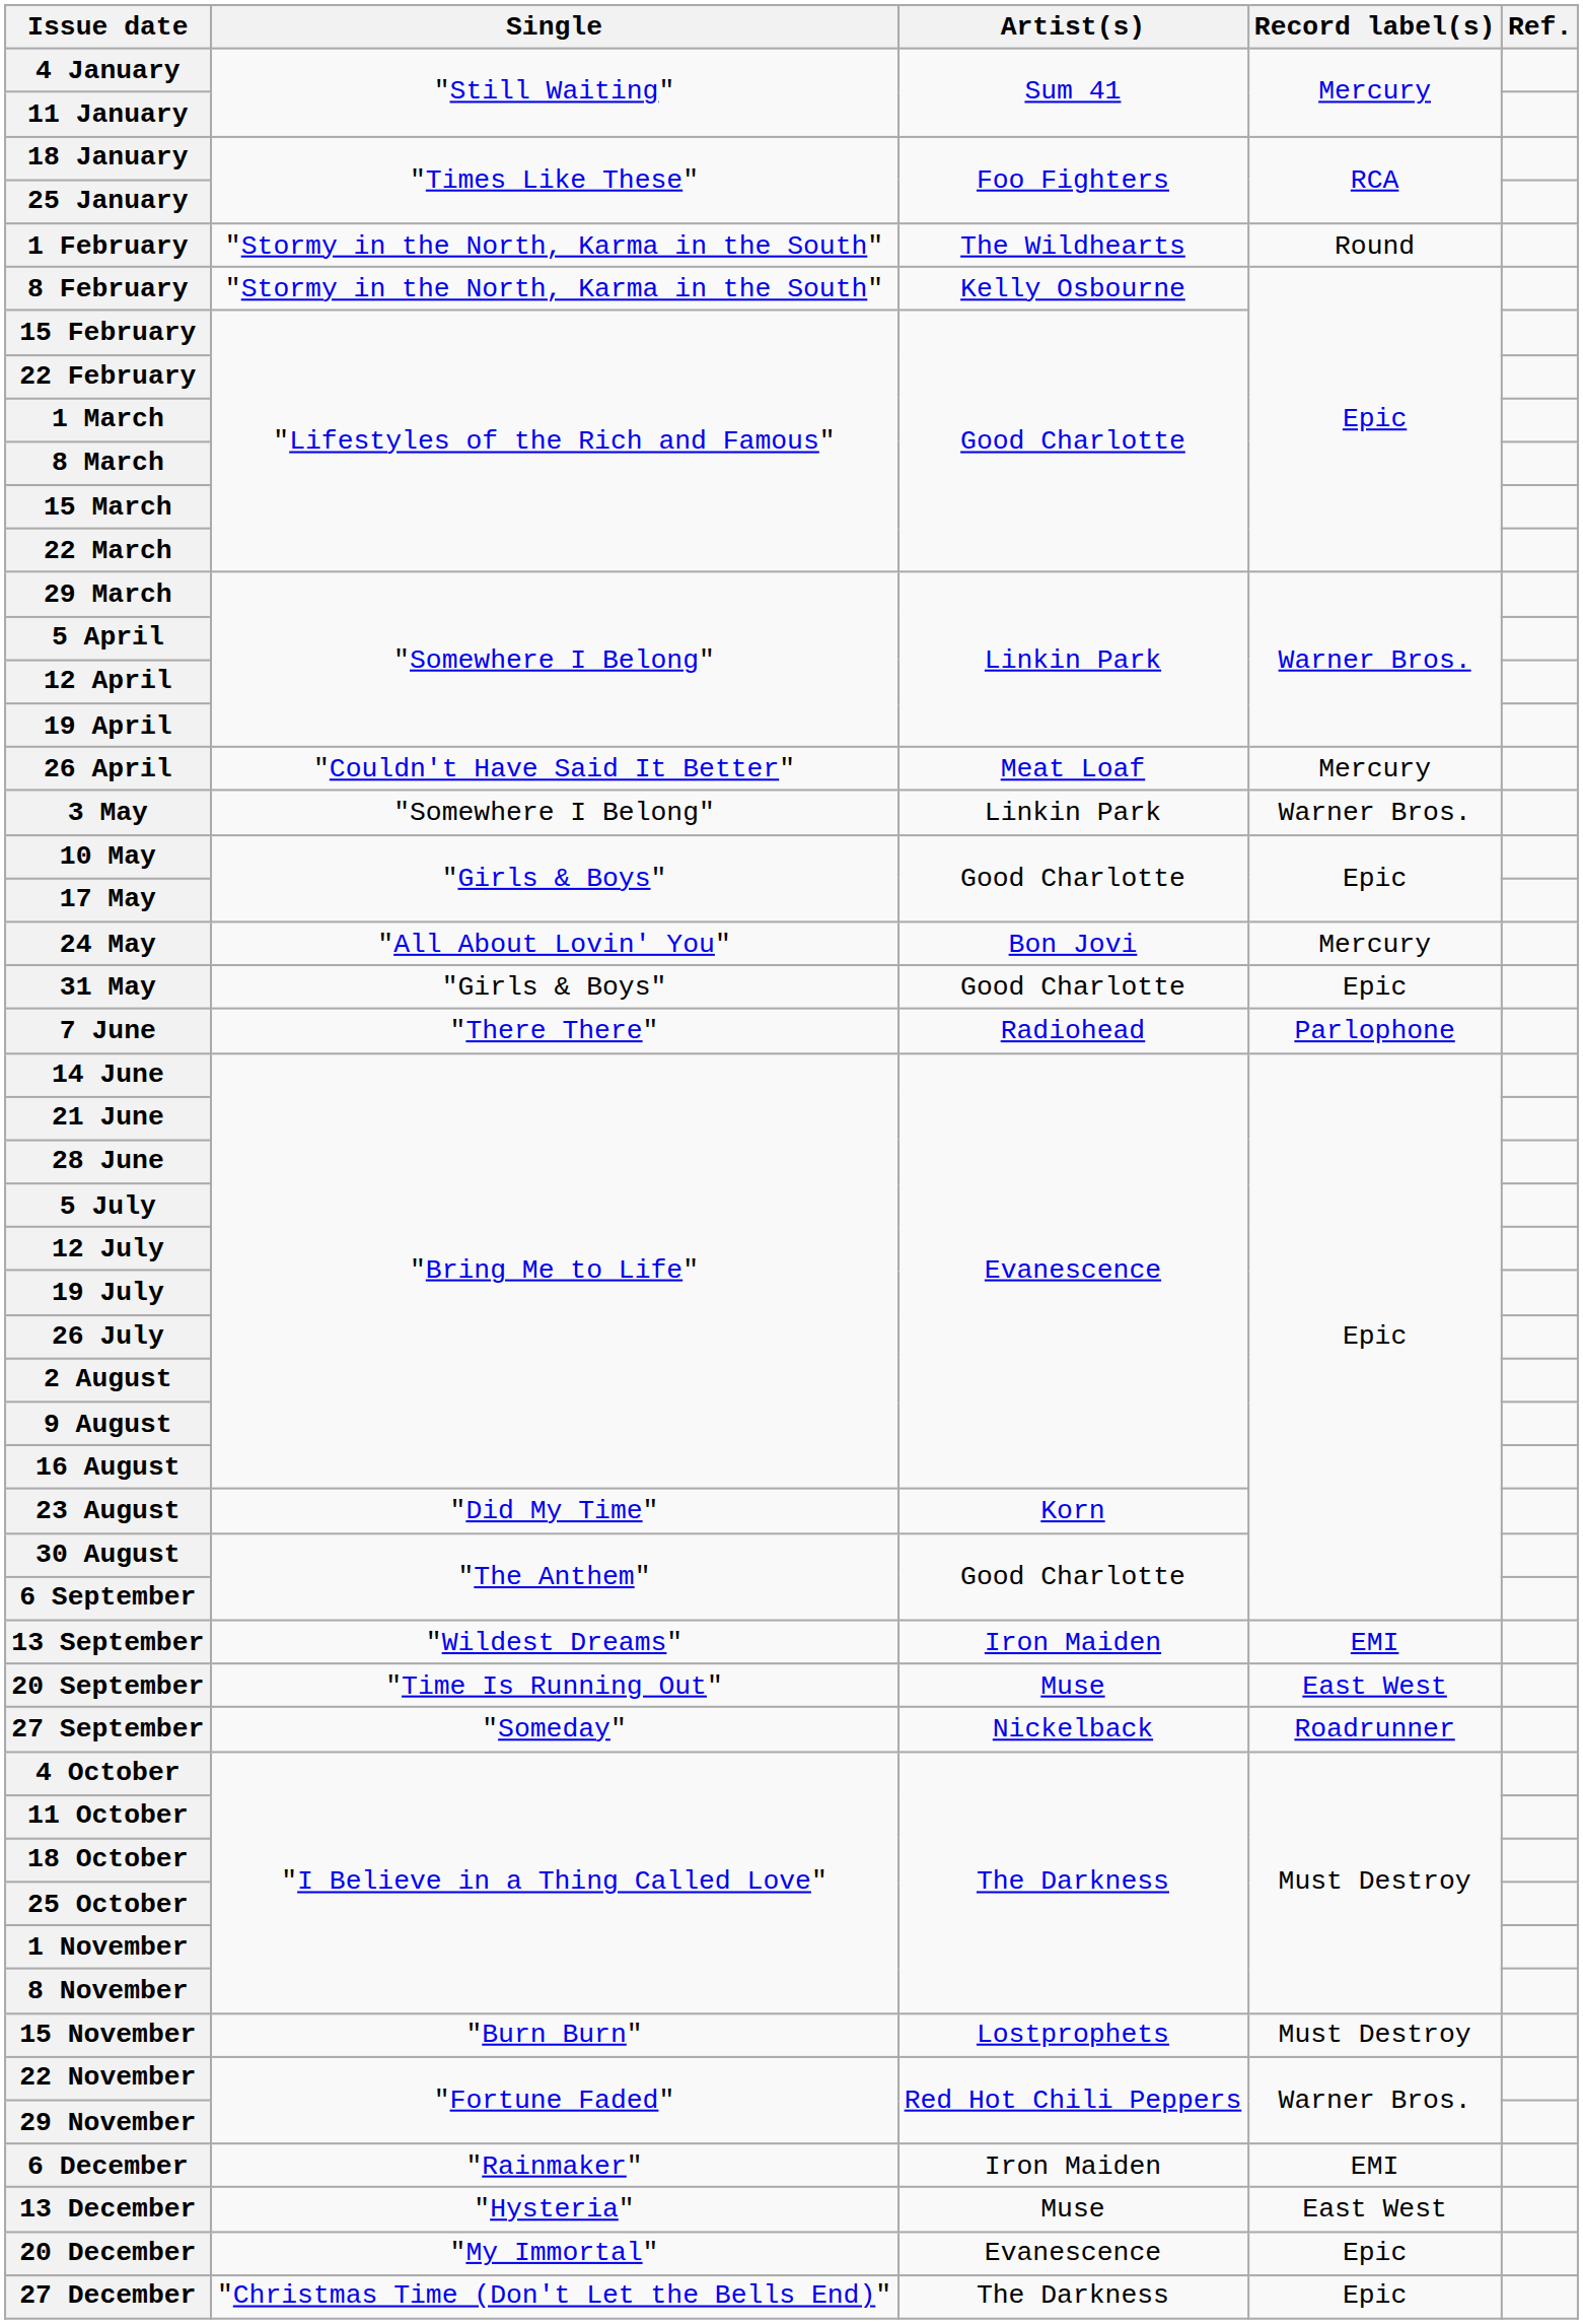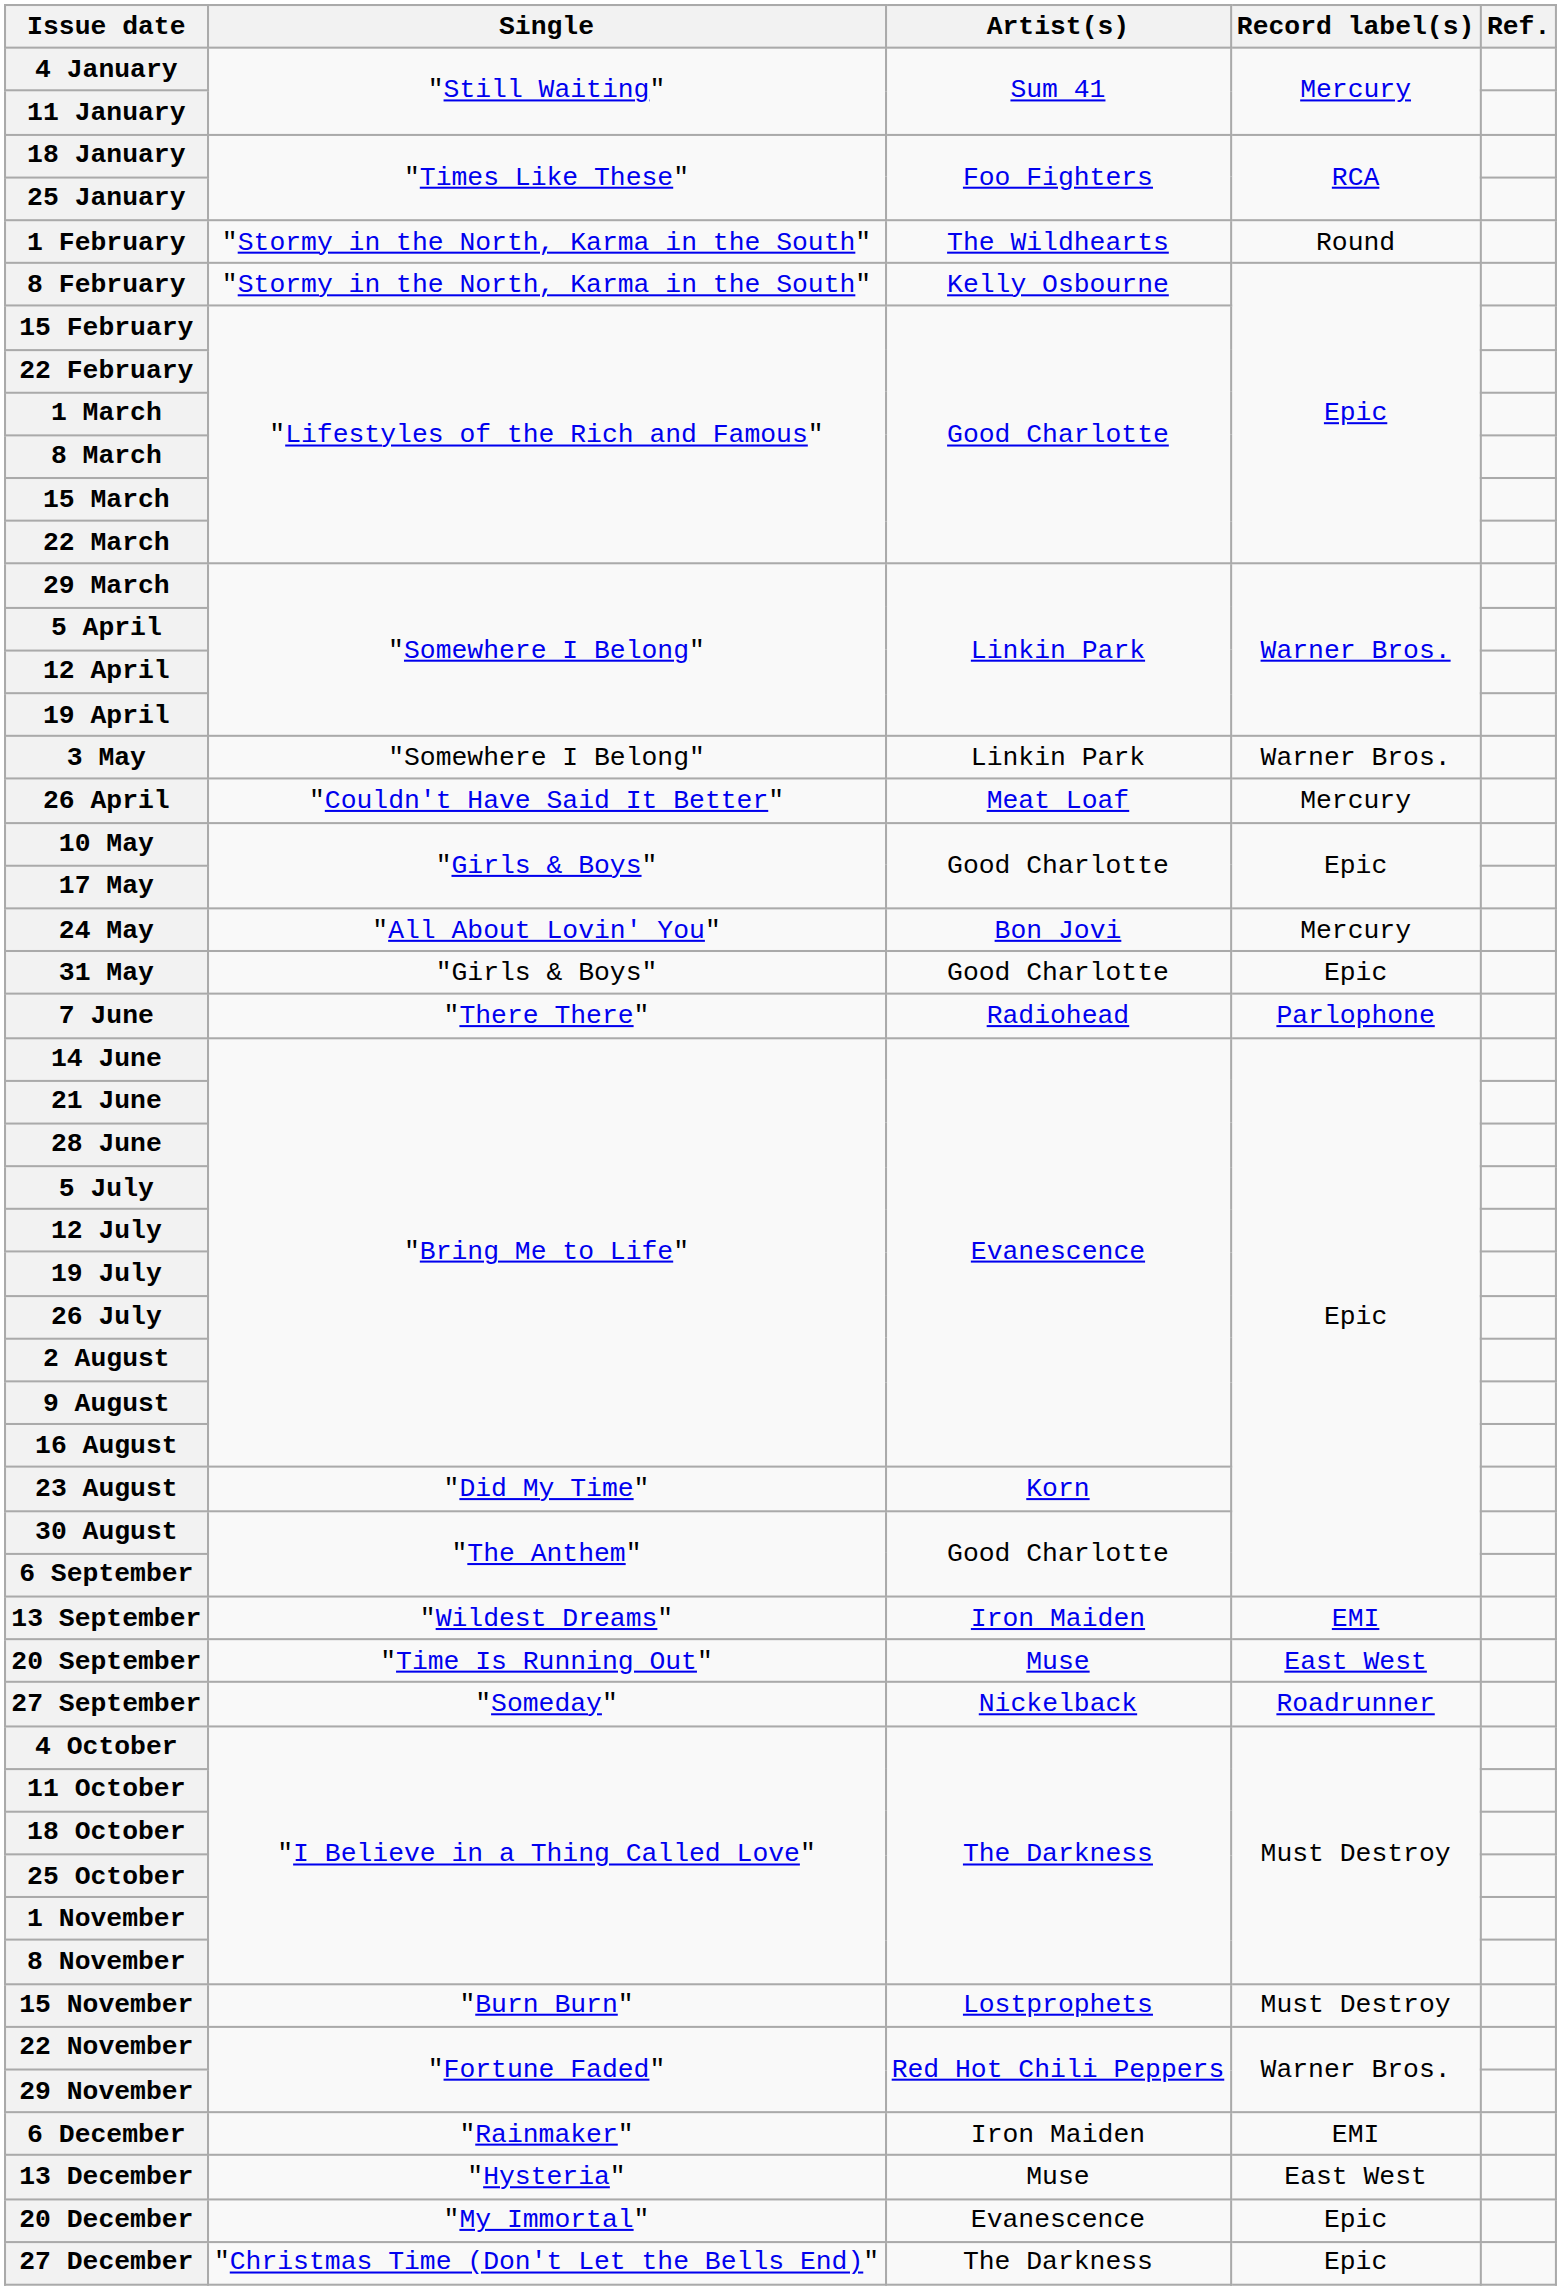 <table class="wikitable plainrowheaders" style="text-align:center">
 <tr>
 <th scope="col">Issue date</th>
 <th scope="col">Single</th>
 <th scope="col">Artist(s)</th>
 <th scope="col">Record label(s)</th>
 <th scope="col">Ref.</th>
 </tr>
 <tr>
 <th scope="row">4 January</th>
 <td rowspan="2">"<a href='#'>Still Waiting</a>"</td>
 <td rowspan="2"><a href='#'>Sum 41</a></td>
 <td rowspan="2"><a href='#'>Mercury</a></td>
 <td></td>
 </tr>
 <tr>
 <th scope="row">11 January</th>
 <td></td>
 </tr>
 <tr>
 <th scope="row">18 January</th>
 <td rowspan="2">"<a href='#'>Times Like These</a>"</td>
 <td rowspan="2"><a href='#'>Foo Fighters</a></td>
 <td rowspan="2"><a href='#'>RCA</a></td>
 <td></td>
 </tr>
 <tr>
 <th scope="row">25 January</th>
 <td></td>
 </tr>
 <tr>
 <th scope="row">1 February</th>
 <td>"<a href='#'>Stormy in the North, Karma in the South</a>"</td>
 <td><a href='#'>The Wildhearts</a></td>
 <td>Round</td>
 <td></td>
 </tr>
 <tr>
 <th scope="row">8 February</th>
 <td>"<a href='#'>Stormy in the North, Karma in the South</a>"</td>
 <td><a href='#'>Kelly Osbourne</a></td>
 <td rowspan="7"><a href='#'>Epic</a></td>
 <td></td>
 </tr>
 <tr>
 <th scope="row">15 February</th>
 <td rowspan="6">"<a href='#'>Lifestyles of the Rich and Famous</a>"</td>
 <td rowspan="6"><a href='#'>Good Charlotte</a></td>
 <td></td>
 </tr>
 <tr>
 <th scope="row">22 February</th>
 <td></td>
 </tr>
 <tr>
 <th scope="row">1 March</th>
 <td></td>
 </tr>
 <tr>
 <th scope="row">8 March</th>
 <td></td>
 </tr>
 <tr>
 <th scope="row">15 March</th>
 <td></td>
 </tr>
 <tr>
 <th scope="row">22 March</th>
 <td></td>
 </tr>
 <tr>
 <th scope="row">29 March</th>
 <td rowspan="4">"<a href='#'>Somewhere I Belong</a>"</td>
 <td rowspan="4"><a href='#'>Linkin Park</a></td>
 <td rowspan="4"><a href='#'>Warner Bros.</a></td>
 <td></td>
 </tr>
 <tr>
 <th scope="row">5 April</th>
 <td></td>
 </tr>
 <tr>
 <th scope="row">12 April</th>
 <td></td>
 </tr>
 <tr>
 <th scope="row">19 April</th>
 <td></td>
 </tr>
 <tr>
+<th scope="row">3 May</th>
+<td>"Somewhere I Belong"</td>
+<td>Linkin Park</td>
+<td>Warner Bros.</td>
+<td></td>
+</tr>
+<tr>
 <th scope="row">26 April</th>
 <td>"<a href='#'>Couldn't Have Said It Better</a>"</td>
 <td><a href='#'>Meat Loaf</a></td>
 <td>Mercury</td>
-<td></td>
-</tr>
-<tr>
-<th scope="row">3 May</th>
-<td>"Somewhere I Belong"</td>
-<td>Linkin Park</td>
-<td>Warner Bros.</td>
 <td></td>
 </tr>
 <tr>
 <th scope="row">10 May</th>
 <td rowspan="2">"<a href='#'>Girls & Boys</a>"</td>
 <td rowspan="2">Good Charlotte</td>
 <td rowspan="2">Epic</td>
 <td></td>
 </tr>
 <tr>
 <th scope="row">17 May</th>
 <td></td>
 </tr>
 <tr>
 <th scope="row">24 May</th>
 <td>"<a href='#'>All About Lovin' You</a>"</td>
 <td><a href='#'>Bon Jovi</a></td>
 <td>Mercury</td>
 <td></td>
 </tr>
 <tr>
 <th scope="row">31 May</th>
 <td>"Girls & Boys"</td>
 <td>Good Charlotte</td>
 <td>Epic</td>
 <td></td>
 </tr>
 <tr>
 <th scope="row">7 June</th>
 <td>"<a href='#'>There There</a>"</td>
 <td><a href='#'>Radiohead</a></td>
 <td><a href='#'>Parlophone</a></td>
 <td></td>
 </tr>
 <tr>
 <th scope="row">14 June</th>
 <td rowspan="10">"<a href='#'>Bring Me to Life</a>"</td>
 <td rowspan="10"><a href='#'>Evanescence</a></td>
 <td rowspan="13">Epic</td>
 <td></td>
 </tr>
 <tr>
 <th scope="row">21 June</th>
 <td></td>
 </tr>
 <tr>
 <th scope="row">28 June</th>
 <td></td>
 </tr>
 <tr>
 <th scope="row">5 July</th>
 <td></td>
 </tr>
 <tr>
 <th scope="row">12 July</th>
 <td></td>
 </tr>
 <tr>
 <th scope="row">19 July</th>
 <td></td>
 </tr>
 <tr>
 <th scope="row">26 July</th>
 <td></td>
 </tr>
 <tr>
 <th scope="row">2 August</th>
 <td></td>
 </tr>
 <tr>
 <th scope="row">9 August</th>
 <td></td>
 </tr>
 <tr>
 <th scope="row">16 August</th>
 <td></td>
 </tr>
 <tr>
 <th scope="row">23 August</th>
 <td>"<a href='#'>Did My Time</a>"</td>
 <td><a href='#'>Korn</a></td>
 <td></td>
 </tr>
 <tr>
 <th scope="row">30 August</th>
 <td rowspan="2">"<a href='#'>The Anthem</a>"</td>
 <td rowspan="2">Good Charlotte</td>
 <td></td>
 </tr>
 <tr>
 <th scope="row">6 September</th>
 <td></td>
 </tr>
 <tr>
 <th scope="row">13 September</th>
 <td>"<a href='#'>Wildest Dreams</a>"</td>
 <td><a href='#'>Iron Maiden</a></td>
 <td><a href='#'>EMI</a></td>
 <td></td>
 </tr>
 <tr>
 <th scope="row">20 September</th>
 <td>"<a href='#'>Time Is Running Out</a>"</td>
 <td><a href='#'>Muse</a></td>
 <td><a href='#'>East West</a></td>
 <td></td>
 </tr>
 <tr>
 <th scope="row">27 September</th>
 <td>"<a href='#'>Someday</a>"</td>
 <td><a href='#'>Nickelback</a></td>
 <td><a href='#'>Roadrunner</a></td>
 <td></td>
 </tr>
 <tr>
 <th scope="row">4 October</th>
 <td rowspan="6">"<a href='#'>I Believe in a Thing Called Love</a>"</td>
 <td rowspan="6"><a href='#'>The Darkness</a></td>
 <td rowspan="6">Must Destroy</td>
 <td></td>
 </tr>
 <tr>
 <th scope="row">11 October</th>
 <td></td>
 </tr>
 <tr>
 <th scope="row">18 October</th>
 <td></td>
 </tr>
 <tr>
 <th scope="row">25 October</th>
 <td></td>
 </tr>
 <tr>
 <th scope="row">1 November</th>
 <td></td>
 </tr>
 <tr>
 <th scope="row">8 November</th>
 <td></td>
 </tr>
 <tr>
 <th scope="row">15 November</th>
 <td>"<a href='#'>Burn Burn</a>"</td>
 <td><a href='#'>Lostprophets</a></td>
 <td>Must Destroy</td>
 <td></td>
 </tr>
 <tr>
 <th scope="row">22 November</th>
 <td rowspan="2">"<a href='#'>Fortune Faded</a>"</td>
 <td rowspan="2"><a href='#'>Red Hot Chili Peppers</a></td>
 <td rowspan="2">Warner Bros.</td>
 <td></td>
 </tr>
 <tr>
 <th scope="row">29 November</th>
 <td></td>
 </tr>
 <tr>
 <th scope="row">6 December</th>
 <td>"<a href='#'>Rainmaker</a>"</td>
 <td>Iron Maiden</td>
 <td>EMI</td>
 <td></td>
 </tr>
 <tr>
 <th scope="row">13 December</th>
 <td>"<a href='#'>Hysteria</a>"</td>
 <td>Muse</td>
 <td>East West</td>
 <td></td>
 </tr>
 <tr>
 <th scope="row">20 December</th>
 <td>"<a href='#'>My Immortal</a>"</td>
 <td>Evanescence</td>
 <td>Epic</td>
 <td></td>
 </tr>
 <tr>
 <th scope="row">27 December</th>
 <td>"<a href='#'>Christmas Time (Don't Let the Bells End)</a>"</td>
 <td>The Darkness</td>
 <td>Epic</td>
 <td></td>
 </tr>
 </table>
